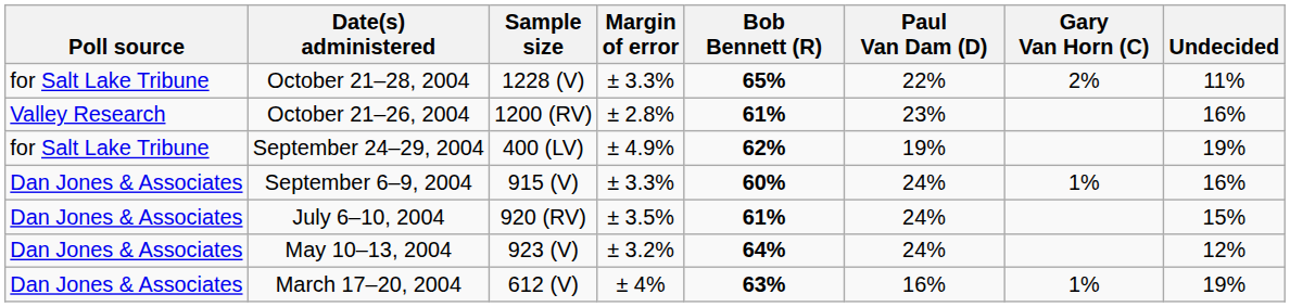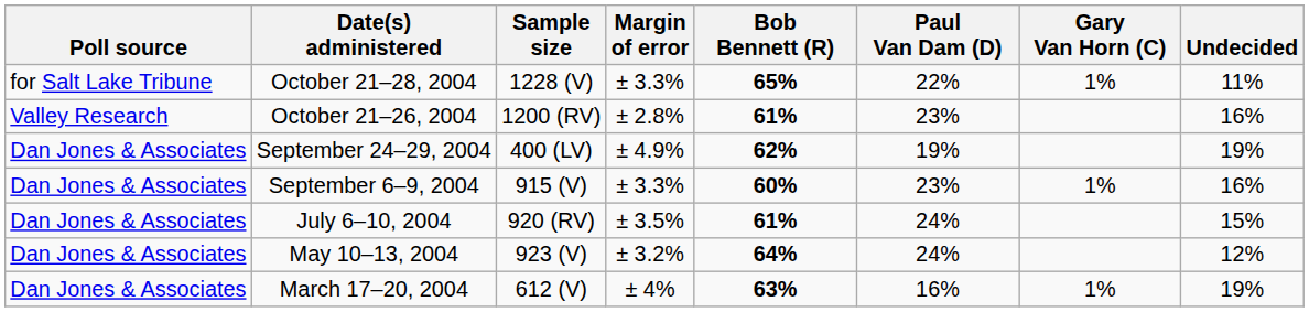 <table class="wikitable" style="font-size:90%;text-align:center;">
 <tr style="vertical-align:bottom">
 <th>Poll source</th>
 <th>Date(s)<br>administered</th>
 <th>Sample<br>size</th>
 <th>Margin<br>of error</th>
 <th style="width:100px;">Bob<br>Bennett (R)</th>
 <th style="width:100px;">Paul<br>Van Dam (D)</th>
 <th style="width:100px;">Gary<br>Van Horn (C)</th>
 <th>Undecided</th>
 </tr>
 <tr>
 <td style="text-align:left;">for <a href='#'>Salt Lake Tribune</a></td>
 <td>October 21–28, 2004</td>
 <td>1228 (V)</td>
 <td>± 3.3%</td>
 <td><strong>65%</strong></td>
 <td>22%</td>
-<td>2%</td>
+<td>1%</td>
 <td>11%</td>
 </tr>
 <tr>
 <td style="text-align:left;"><a href='#'>Valley Research</a></td>
 <td>October 21–26, 2004</td>
 <td>1200 (RV)</td>
 <td>± 2.8%</td>
 <td><strong>61%</strong></td>
 <td>23%</td>
 <td></td>
 <td>16%</td>
 </tr>
 <tr>
-<td style="text-align:left;">for <a href='#'>Salt Lake Tribune</a></td>
+<td style="text-align:left;"><a href='#'>Dan Jones & Associates</a></td>
 <td>September 24–29, 2004</td>
 <td>400 (LV)</td>
 <td>± 4.9%</td>
 <td><strong>62%</strong></td>
 <td>19%</td>
 <td></td>
 <td>19%</td>
 </tr>
 <tr>
 <td style="text-align:left;"><a href='#'>Dan Jones & Associates</a></td>
 <td>September 6–9, 2004</td>
 <td>915 (V)</td>
 <td>± 3.3%</td>
 <td><strong>60%</strong></td>
-<td>24%</td>
+<td>23%</td>
 <td>1%</td>
 <td>16%</td>
 </tr>
 <tr>
 <td style="text-align:left;"><a href='#'>Dan Jones & Associates</a></td>
 <td>July 6–10, 2004</td>
 <td>920 (RV)</td>
 <td>± 3.5%</td>
 <td><strong>61%</strong></td>
 <td>24%</td>
 <td></td>
 <td>15%</td>
 </tr>
 <tr>
 <td style="text-align:left;"><a href='#'>Dan Jones & Associates</a></td>
 <td>May 10–13, 2004</td>
 <td>923 (V)</td>
 <td>± 3.2%</td>
 <td><strong>64%</strong></td>
 <td>24%</td>
 <td></td>
 <td>12%</td>
 </tr>
 <tr>
 <td style="text-align:left;"><a href='#'>Dan Jones & Associates</a></td>
 <td>March 17–20, 2004</td>
 <td>612 (V)</td>
 <td>± 4%</td>
 <td><strong>63%</strong></td>
 <td>16%</td>
 <td>1%</td>
 <td>19%</td>
 </tr>
 </table>
